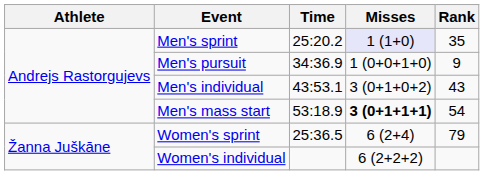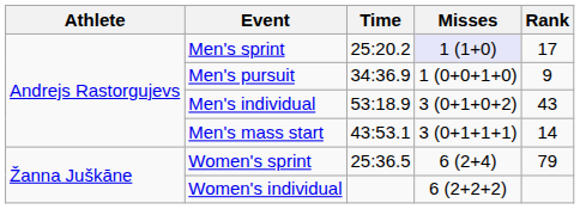 <table class="wikitable" style="font-size:90%">
 <tr>
 <th>Athlete</th>
 <th>Event</th>
 <th>Time</th>
 <th>Misses</th>
 <th>Rank</th>
 </tr>
 <tr align=center>
 <td align=left rowspan=4><a href='#'>Andrejs Rastorgujevs</a></td>
 <td align=left><a href='#'>Men's sprint</a></td>
 <td>25:20.2</td>
 <td style="background: lavender;">1 (1+0)</td>
-<td>35</td>
+<td>17</td>
 </tr>
 <tr align=center>
 <td align=left><a href='#'>Men's pursuit</a></td>
 <td>34:36.9</td>
 <td>1 (0+0+1+0)</td>
 <td>9</td>
 </tr>
 <tr align=center>
 <td align=left><a href='#'>Men's individual</a></td>
-<td>43:53.1</td>
+<td>53:18.9</td>
 <td>3 (0+1+0+2)</td>
 <td>43</td>
 </tr>
 <tr align=center>
 <td align=left><a href='#'>Men's mass start</a></td>
-<td>53:18.9</td>
-<td><strong>3 (0+1+1+1)</strong></td>
-<td>54</td>
+<td>43:53.1</td>
+<td>3 (0+1+1+1)</td>
+<td>14</td>
 </tr>
 <tr align=center>
 <td align=left rowspan=2><a href='#'>Žanna Juškāne</a></td>
 <td align=left><a href='#'>Women's sprint</a></td>
 <td>25:36.5</td>
 <td>6 (2+4)</td>
 <td>79</td>
 </tr>
 <tr align=center>
 <td align=left><a href='#'>Women's individual</a></td>
 <td></td>
 <td>6 (2+2+2)</td>
 <td></td>
 </tr>
 </table>
